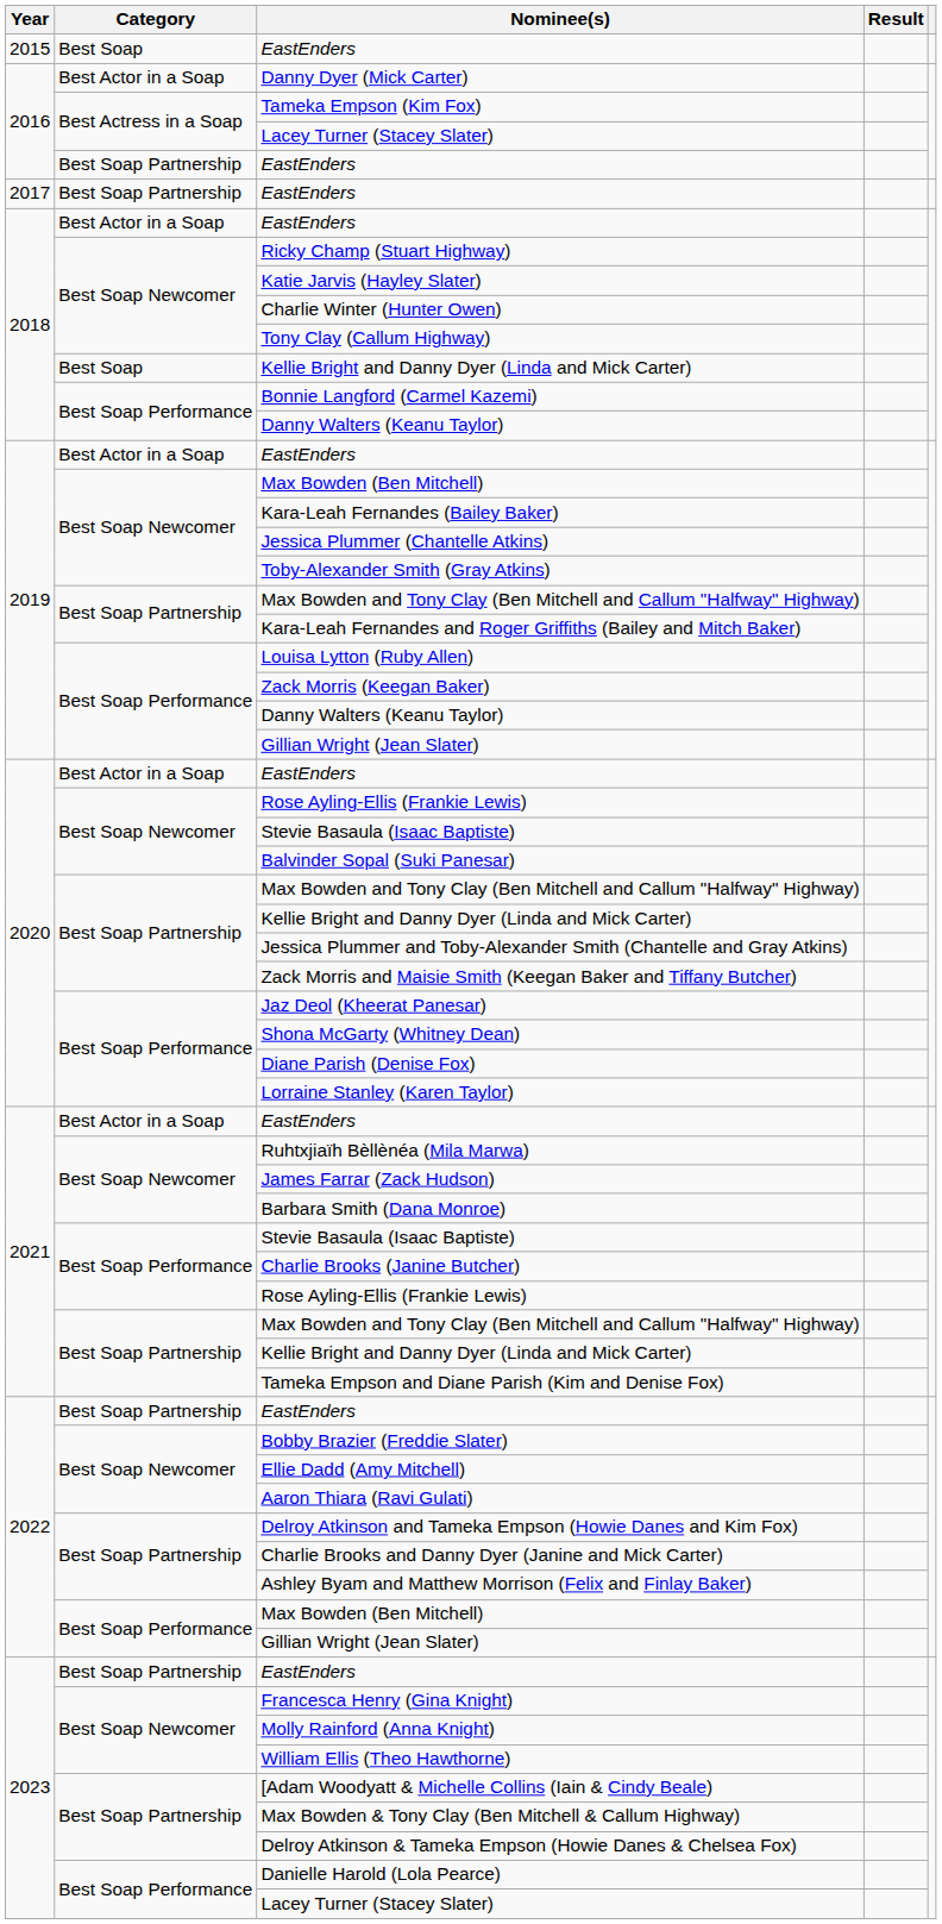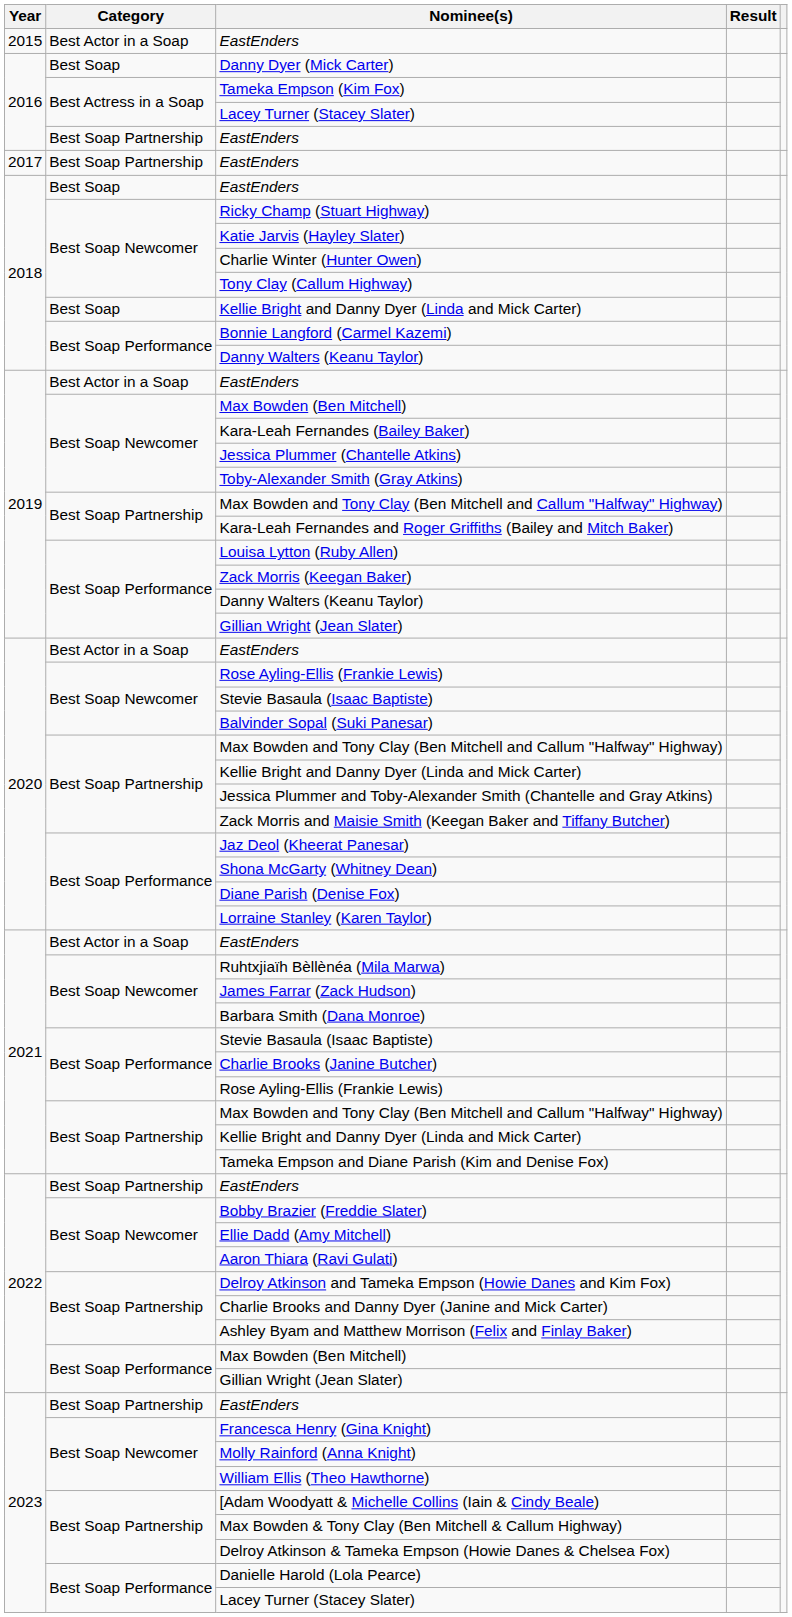 <table class="wikitable">
 <tr>
 <th>Year</th>
 <th>Category</th>
 <th>Nominee(s)</th>
 <th>Result</th>
 <th></th>
 </tr>
 <tr>
 <td>2015</td>
-<td>Best Soap</td>
+<td>Best Actor in a Soap</td>
 <td><em>EastEnders</em></td>
 <td></td>
 <td align="center"></td>
 </tr>
 <tr>
 <td rowspan="4">2016</td>
-<td>Best Actor in a Soap</td>
+<td>Best Soap</td>
 <td><a href='#'>Danny Dyer</a> (<a href='#'>Mick Carter</a>)</td>
 <td></td>
 <td rowspan="4" align="center"></td>
 </tr>
 <tr>
 <td rowspan="2">Best Actress in a Soap</td>
 <td><a href='#'>Tameka Empson</a> (<a href='#'>Kim Fox</a>)</td>
 <td></td>
 </tr>
 <tr>
 <td><a href='#'>Lacey Turner</a> (<a href='#'>Stacey Slater</a>)</td>
 <td></td>
 </tr>
 <tr>
 <td>Best Soap Partnership</td>
 <td><em>EastEnders</em></td>
 <td></td>
 </tr>
 <tr>
 <td>2017</td>
 <td>Best Soap Partnership</td>
 <td><em>EastEnders</em></td>
 <td></td>
 <td align="center"></td>
 </tr>
 <tr>
 <td rowspan="8">2018</td>
-<td>Best Actor in a Soap</td>
+<td>Best Soap</td>
 <td><em>EastEnders</em></td>
 <td></td>
 <td rowspan="8" align="center"><br></td>
 </tr>
 <tr>
 <td rowspan="4">Best Soap Newcomer</td>
 <td><a href='#'>Ricky Champ</a> (<a href='#'>Stuart Highway</a>)</td>
 <td></td>
 </tr>
 <tr>
 <td><a href='#'>Katie Jarvis</a> (<a href='#'>Hayley Slater</a>)</td>
 <td></td>
 </tr>
 <tr>
 <td>Charlie Winter (<a href='#'>Hunter Owen</a>)</td>
 <td></td>
 </tr>
 <tr>
 <td><a href='#'>Tony Clay</a> (<a href='#'>Callum Highway</a>)</td>
 <td></td>
 </tr>
 <tr>
 <td>Best Soap</td>
 <td><a href='#'>Kellie Bright</a> and Danny Dyer (<a href='#'>Linda</a> and Mick Carter)</td>
 <td></td>
 </tr>
 <tr>
 <td rowspan="2">Best Soap Performance</td>
 <td><a href='#'>Bonnie Langford</a> (<a href='#'>Carmel Kazemi</a>)</td>
 <td></td>
 </tr>
 <tr>
 <td><a href='#'>Danny Walters</a> (<a href='#'>Keanu Taylor</a>)</td>
 <td></td>
 </tr>
 <tr>
 <td rowspan="11">2019</td>
 <td>Best Actor in a Soap</td>
 <td><em>EastEnders</em></td>
 <td></td>
 <td rowspan="11" align="center"><br></td>
 </tr>
 <tr>
 <td rowspan="4">Best Soap Newcomer</td>
 <td><a href='#'>Max Bowden</a> (<a href='#'>Ben Mitchell</a>)</td>
 <td></td>
 </tr>
 <tr>
 <td>Kara-Leah Fernandes (<a href='#'>Bailey Baker</a>)</td>
 <td></td>
 </tr>
 <tr>
 <td><a href='#'>Jessica Plummer</a> (<a href='#'>Chantelle Atkins</a>)</td>
 <td></td>
 </tr>
 <tr>
 <td><a href='#'>Toby-Alexander Smith</a> (<a href='#'>Gray Atkins</a>)</td>
 <td></td>
 </tr>
 <tr>
 <td rowspan="2">Best Soap Partnership</td>
 <td>Max Bowden and <a href='#'>Tony Clay</a> (Ben Mitchell and <a href='#'>Callum "Halfway" Highway</a>)</td>
 <td></td>
 </tr>
 <tr>
 <td>Kara-Leah Fernandes and <a href='#'>Roger Griffiths</a> (Bailey and <a href='#'>Mitch Baker</a>)</td>
 <td></td>
 </tr>
 <tr>
 <td rowspan="4">Best Soap Performance</td>
 <td><a href='#'>Louisa Lytton</a> (<a href='#'>Ruby Allen</a>)</td>
 <td></td>
 </tr>
 <tr>
 <td><a href='#'>Zack Morris</a> (<a href='#'>Keegan Baker</a>)</td>
 <td></td>
 </tr>
 <tr>
 <td>Danny Walters (Keanu Taylor)</td>
 <td></td>
 </tr>
 <tr>
 <td><a href='#'>Gillian Wright</a> (<a href='#'>Jean Slater</a>)</td>
 <td></td>
 </tr>
 <tr>
 <td rowspan="12">2020</td>
 <td>Best Actor in a Soap</td>
 <td><em>EastEnders</em></td>
 <td></td>
 <td rowspan="12" align="center"><br></td>
 </tr>
 <tr>
 <td rowspan="3">Best Soap Newcomer</td>
 <td><a href='#'>Rose Ayling-Ellis</a> (<a href='#'>Frankie Lewis</a>)</td>
 <td></td>
 </tr>
 <tr>
 <td>Stevie Basaula (<a href='#'>Isaac Baptiste</a>)</td>
 <td></td>
 </tr>
 <tr>
 <td><a href='#'>Balvinder Sopal</a> (<a href='#'>Suki Panesar</a>)</td>
 <td></td>
 </tr>
 <tr>
 <td rowspan="4">Best Soap Partnership</td>
 <td>Max Bowden and Tony Clay (Ben Mitchell and Callum "Halfway" Highway)</td>
 <td></td>
 </tr>
 <tr>
 <td>Kellie Bright and Danny Dyer (Linda and Mick Carter)</td>
 <td></td>
 </tr>
 <tr>
 <td>Jessica Plummer and Toby-Alexander Smith (Chantelle and Gray Atkins)</td>
 <td></td>
 </tr>
 <tr>
 <td>Zack Morris and <a href='#'>Maisie Smith</a> (Keegan Baker and <a href='#'>Tiffany Butcher</a>)</td>
 <td></td>
 </tr>
 <tr>
 <td rowspan="4">Best Soap Performance</td>
 <td><a href='#'>Jaz Deol</a> (<a href='#'>Kheerat Panesar</a>)</td>
 <td></td>
 </tr>
 <tr>
 <td><a href='#'>Shona McGarty</a> (<a href='#'>Whitney Dean</a>)</td>
 <td></td>
 </tr>
 <tr>
 <td><a href='#'>Diane Parish</a> (<a href='#'>Denise Fox</a>)</td>
 <td></td>
 </tr>
 <tr>
 <td><a href='#'>Lorraine Stanley</a> (<a href='#'>Karen Taylor</a>)</td>
 <td></td>
 </tr>
 <tr>
 <td rowspan="10">2021</td>
 <td>Best Actor in a Soap</td>
 <td><em>EastEnders</em></td>
 <td></td>
 <td rowspan="10" align="center"><br></td>
 </tr>
 <tr>
 <td rowspan="3">Best Soap Newcomer</td>
 <td>Ruhtxjiaïh Bèllènéa (<a href='#'>Mila Marwa</a>)</td>
 <td></td>
 </tr>
 <tr>
 <td><a href='#'>James Farrar</a> (<a href='#'>Zack Hudson</a>)</td>
 <td></td>
 </tr>
 <tr>
 <td>Barbara Smith (<a href='#'>Dana Monroe</a>)</td>
 <td></td>
 </tr>
 <tr>
 <td rowspan="3">Best Soap Performance</td>
 <td>Stevie Basaula (Isaac Baptiste)</td>
 <td></td>
 </tr>
 <tr>
 <td><a href='#'>Charlie Brooks</a> (<a href='#'>Janine Butcher</a>)</td>
 <td></td>
 </tr>
 <tr>
 <td>Rose Ayling-Ellis (Frankie Lewis)</td>
 <td></td>
 </tr>
 <tr>
 <td rowspan="3">Best Soap Partnership</td>
 <td>Max Bowden and Tony Clay (Ben Mitchell and Callum "Halfway" Highway)</td>
 <td></td>
 </tr>
 <tr>
 <td>Kellie Bright and Danny Dyer (Linda and Mick Carter)</td>
 <td></td>
 </tr>
 <tr>
 <td>Tameka Empson and Diane Parish (Kim and Denise Fox)</td>
 <td></td>
 </tr>
 <tr>
 <td rowspan="9">2022</td>
 <td>Best Soap Partnership</td>
 <td><em>EastEnders</em></td>
 <td></td>
 <td rowspan="9" align="center"></td>
 </tr>
 <tr>
 <td rowspan="3">Best Soap Newcomer</td>
 <td><a href='#'>Bobby Brazier</a> (<a href='#'>Freddie Slater</a>)</td>
 <td></td>
 </tr>
 <tr>
 <td><a href='#'>Ellie Dadd</a> (<a href='#'>Amy Mitchell</a>)</td>
 <td></td>
 </tr>
 <tr>
 <td><a href='#'>Aaron Thiara</a> (<a href='#'>Ravi Gulati</a>)</td>
 <td></td>
 </tr>
 <tr>
 <td rowspan="3">Best Soap Partnership</td>
 <td><a href='#'>Delroy Atkinson</a> and Tameka Empson (<a href='#'>Howie Danes</a> and Kim Fox)</td>
 <td></td>
 </tr>
 <tr>
 <td>Charlie Brooks and Danny Dyer (Janine and Mick Carter)</td>
 <td></td>
 </tr>
 <tr>
 <td>Ashley Byam and Matthew Morrison (<a href='#'>Felix</a> and <a href='#'>Finlay Baker</a>)</td>
 <td></td>
 </tr>
 <tr>
 <td rowspan="2">Best Soap Performance</td>
 <td>Max Bowden (Ben Mitchell)</td>
 <td></td>
 </tr>
 <tr>
 <td>Gillian Wright (Jean Slater)</td>
 <td></td>
 </tr>
 <tr>
 <td rowspan="9">2023</td>
 <td>Best Soap Partnership</td>
 <td><em>EastEnders</em></td>
 <td></td>
 <td rowspan="9" align="center"><br></td>
 </tr>
 <tr>
 <td rowspan="3">Best Soap Newcomer</td>
 <td><a href='#'>Francesca Henry</a> (<a href='#'>Gina Knight</a>)</td>
 <td></td>
 </tr>
 <tr>
 <td><a href='#'>Molly Rainford</a> (<a href='#'>Anna Knight</a>)</td>
 <td></td>
 </tr>
 <tr>
 <td><a href='#'>William Ellis</a> (<a href='#'>Theo Hawthorne</a>)</td>
 <td></td>
 </tr>
 <tr>
 <td rowspan="3">Best Soap Partnership</td>
 <td>[Adam Woodyatt & <a href='#'>Michelle Collins</a> (Iain & <a href='#'>Cindy Beale</a>)</td>
 <td></td>
 </tr>
 <tr>
 <td>Max Bowden & Tony Clay (Ben Mitchell & Callum Highway)</td>
 <td></td>
 </tr>
 <tr>
 <td>Delroy Atkinson & Tameka Empson (Howie Danes & Chelsea Fox)</td>
 <td></td>
 </tr>
 <tr>
 <td rowspan="2">Best Soap Performance</td>
 <td>Danielle Harold (Lola Pearce)</td>
 <td></td>
 </tr>
 <tr>
 <td>Lacey Turner (Stacey Slater)</td>
 <td></td>
 </tr>
 </table>
